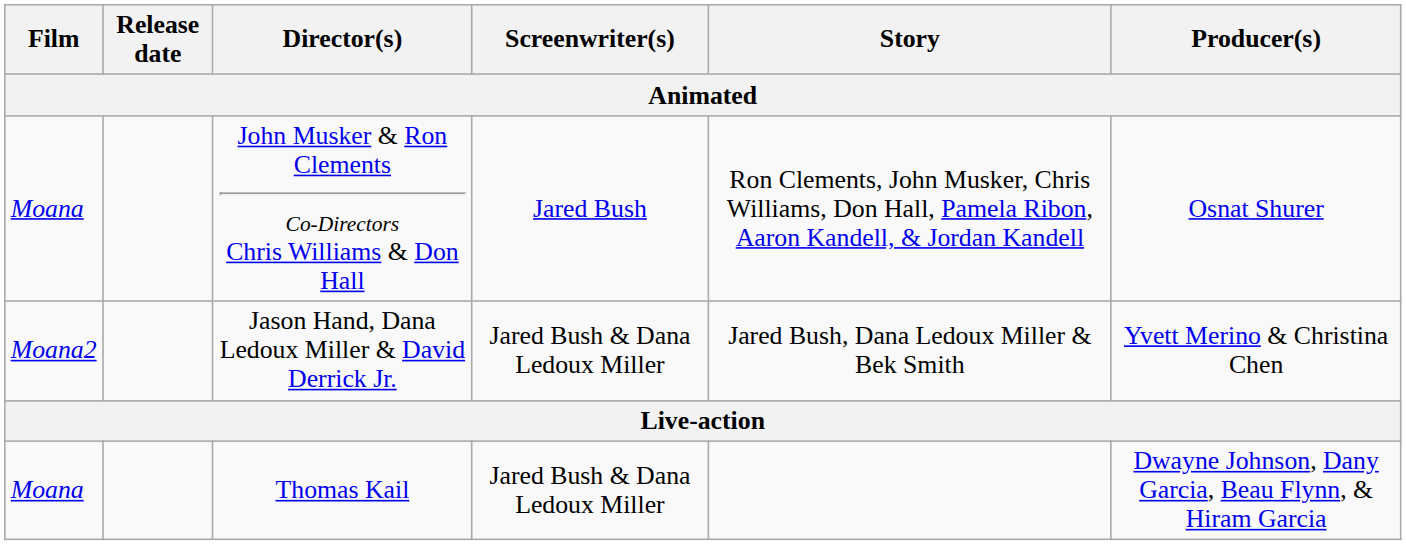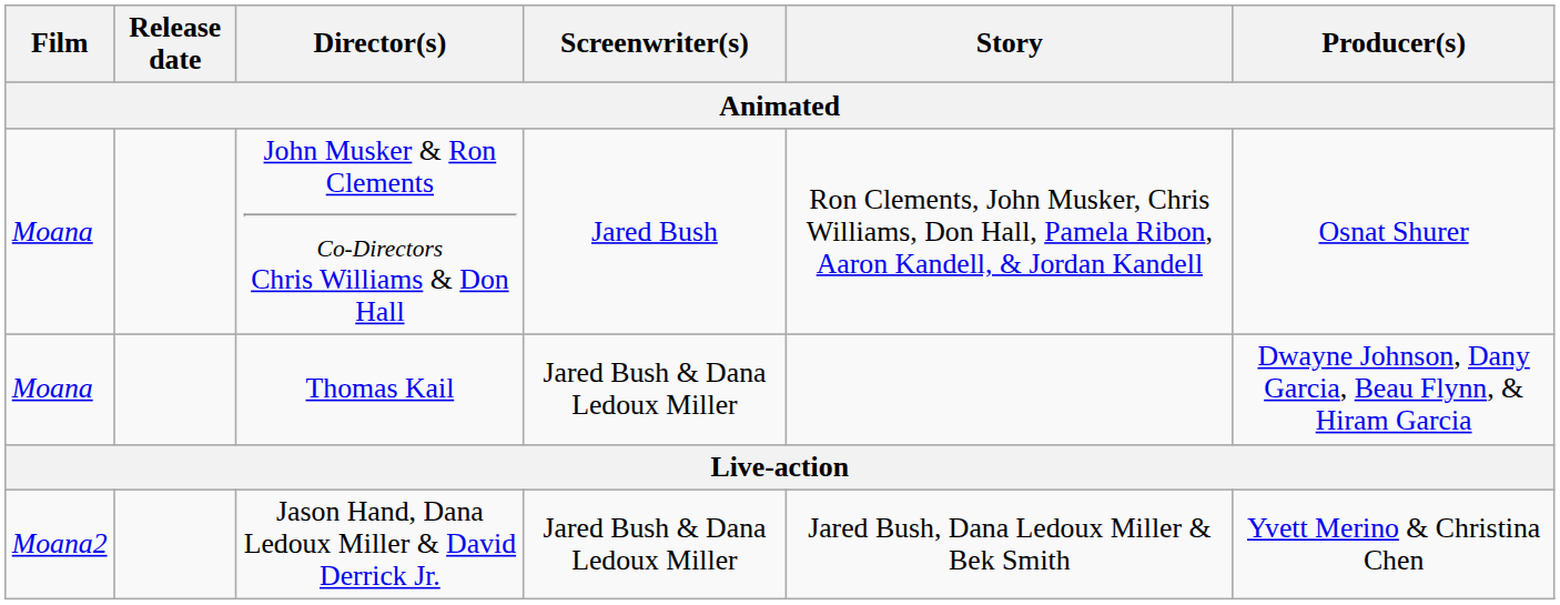 <table class="wikitable plainrowheaders" style="text-align:center;">
 <tr>
 <th>Film</th>
 <th>Release date</th>
 <th>Director(s)</th>
 <th>Screenwriter(s)</th>
 <th>Story</th>
 <th>Producer(s)</th>
 </tr>
 <tr>
 <th colspan="6">Animated</th>
 </tr>
 <tr>
 <td style="text-align:left"><em><a href='#'>Moana</a></em></td>
 <td></td>
 <td><a href='#'>John Musker</a> & <a href='#'>Ron Clements</a><hr><small><em>Co-Directors</em></small><br><a href='#'>Chris Williams</a> & <a href='#'>Don Hall</a></td>
 <td><a href='#'>Jared Bush</a></td>
 <td>Ron Clements, John Musker, Chris Williams, Don Hall, <a href='#'>Pamela Ribon</a>, <a href='#'>Aaron Kandell, & Jordan Kandell</a></td>
 <td><a href='#'>Osnat Shurer</a></td>
 </tr>
 <tr>
+<td style="text-align:left"><em><a href='#'>Moana</a></em></td>
+<td></td>
+<td><a href='#'>Thomas Kail</a></td>
+<td>Jared Bush & Dana Ledoux Miller</td>
+<td></td>
+<td><a href='#'>Dwayne Johnson</a>, <a href='#'>Dany Garcia</a>, <a href='#'>Beau Flynn</a>, & <a href='#'>Hiram Garcia</a></td>
+</tr>
+<tr>
+<th colspan="6">Live-action</th>
+</tr>
+<tr>
 <td style="text-align:left"><em><a href='#'>Moana2</a></em></td>
 <td></td>
 <td>Jason Hand, Dana Ledoux Miller & <a href='#'>David Derrick Jr.</a></td>
 <td>Jared Bush & Dana Ledoux Miller</td>
 <td>Jared Bush, Dana Ledoux Miller & Bek Smith</td>
 <td><a href='#'>Yvett Merino</a> & Christina Chen</td>
 </tr>
-<tr>
-<th colspan="6">Live-action</th>
-</tr>
-<tr>
-<td style="text-align:left"><em><a href='#'>Moana</a></em></td>
-<td></td>
-<td><a href='#'>Thomas Kail</a></td>
-<td>Jared Bush & Dana Ledoux Miller</td>
-<td></td>
-<td><a href='#'>Dwayne Johnson</a>, <a href='#'>Dany Garcia</a>, <a href='#'>Beau Flynn</a>, & <a href='#'>Hiram Garcia</a></td>
-</tr>
 </table>
